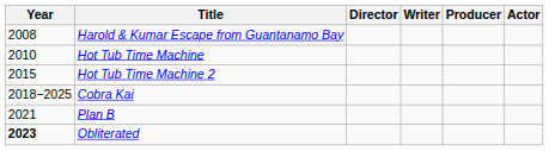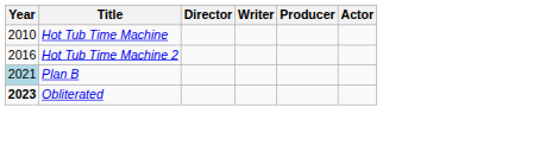 <table class="wikitable sortable">
 <tr>
 <th>Year</th>
 <th>Title</th>
 <th>Director</th>
 <th>Writer</th>
 <th>Producer</th>
 <th>Actor</th>
 </tr>
 <tr>
-<td>2008</td>
-<td><em><a href='#'>Harold & Kumar Escape from Guantanamo Bay</a></em></td>
-<td></td>
-<td></td>
-<td></td>
-<td></td>
-</tr>
-<tr>
 <td>2010</td>
 <td><em><a href='#'>Hot Tub Time Machine</a></em></td>
 <td></td>
 <td></td>
 <td></td>
 <td></td>
 </tr>
 <tr>
-<td>2015</td>
+<td>2016</td>
 <td><em><a href='#'>Hot Tub Time Machine 2</a></em></td>
 <td></td>
 <td></td>
 <td></td>
 <td></td>
 </tr>
 <tr>
-<td>2018−2025</td>
-<td><em><a href='#'>Cobra Kai</a></em></td>
-<td></td>
-<td></td>
-<td></td>
-<td></td>
-</tr>
-<tr>
-<td>2021</td>
+<td style="background: lightblue;">2021</td>
 <td><em><a href='#'>Plan B</a></em></td>
 <td></td>
 <td></td>
 <td></td>
 <td></td>
 </tr>
 <tr>
 <td><strong>2023</strong></td>
 <td><em><a href='#'>Obliterated</a></em></td>
 <td></td>
 <td></td>
 <td></td>
 <td></td>
 </tr>
 </table>
